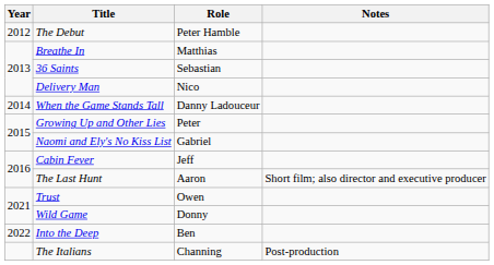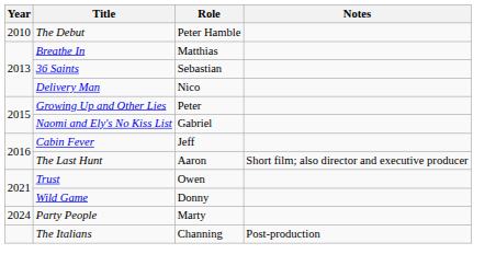 <table class="wikitable sortable">
 <tr>
 <th>Year</th>
 <th>Title</th>
 <th>Role</th>
 <th class="unsortable">Notes</th>
 </tr>
 <tr>
-<td>2012</td>
+<td>2010</td>
 <td><em>The Debut</em></td>
 <td>Peter Hamble</td>
 <td></td>
 </tr>
 <tr>
 <td rowspan="3">2013</td>
 <td><em><a href='#'>Breathe In</a></em></td>
 <td>Matthias</td>
 <td></td>
 </tr>
 <tr>
 <td><em><a href='#'>36 Saints</a></em></td>
 <td>Sebastian</td>
 <td></td>
 </tr>
 <tr>
 <td><em><a href='#'>Delivery Man</a></em></td>
 <td>Nico</td>
-<td></td>
-</tr>
-<tr>
-<td>2014</td>
-<td><em><a href='#'>When the Game Stands Tall</a></em></td>
-<td>Danny Ladouceur</td>
 <td></td>
 </tr>
 <tr>
 <td rowspan="2">2015</td>
 <td><em><a href='#'>Growing Up and Other Lies</a></em></td>
 <td>Peter</td>
 <td></td>
 </tr>
 <tr>
 <td><em><a href='#'>Naomi and Ely's No Kiss List</a></em></td>
 <td>Gabriel</td>
 <td></td>
 </tr>
 <tr>
 <td rowspan="2">2016</td>
 <td><em><a href='#'>Cabin Fever</a></em></td>
 <td>Jeff</td>
 <td></td>
 </tr>
 <tr>
 <td><em>The Last Hunt</em></td>
 <td>Aaron</td>
 <td>Short film; also director and executive producer</td>
 </tr>
 <tr>
 <td rowspan="2">2021</td>
 <td><em><a href='#'>Trust</a></em></td>
 <td>Owen</td>
 <td></td>
 </tr>
 <tr>
 <td><em><a href='#'>Wild Game</a></em></td>
 <td>Donny</td>
 </tr>
 <tr>
-<td>2022</td>
-<td><em><a href='#'>Into the Deep</a></em></td>
-<td>Ben</td>
+<td>2024</td>
+<td><em>Party People</em></td>
+<td>Marty</td>
 <td></td>
 </tr>
 <tr>
 <td></td>
 <td><em>The Italians</em></td>
 <td>Channing</td>
 <td>Post-production</td>
 </tr>
 </table>
